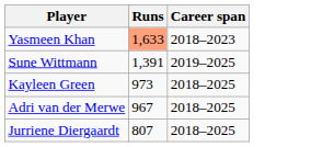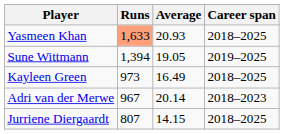 <table class="wikitable">
 <tr>
 <th>Player</th>
 <th>Runs</th>
+<th>Average</th>
 <th>Career span</th>
 </tr>
 <tr>
 <td><a href='#'>Yasmeen Khan</a></td>
 <td style="background: lightsalmon;">1,633</td>
-<td>2018–2023</td>
+<td>20.93</td>
+<td>2018–2025</td>
 </tr>
 <tr>
 <td><a href='#'>Sune Wittmann</a></td>
-<td>1,391</td>
+<td>1,394</td>
+<td>19.05</td>
 <td>2019–2025</td>
 </tr>
 <tr>
 <td><a href='#'>Kayleen Green</a></td>
 <td>973</td>
+<td>16.49</td>
 <td>2018–2025</td>
 </tr>
 <tr>
 <td><a href='#'>Adri van der Merwe</a></td>
 <td>967</td>
-<td>2018–2025</td>
+<td>20.14</td>
+<td>2018–2023</td>
 </tr>
 <tr>
 <td><a href='#'>Jurriene Diergaardt</a></td>
 <td>807</td>
+<td>14.15</td>
 <td>2018–2025</td>
 </tr>
 </table>
